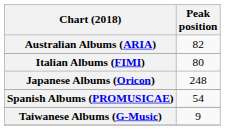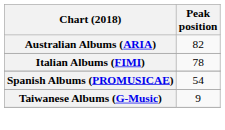 <table class="wikitable sortable plainrowheaders" style="text-align:center">
 <tr>
 <th scope="col">Chart (2018)</th>
 <th scope="col">Peak<br> position</th>
 </tr>
 <tr>
 <th scope="row">Australian Albums (<a href='#'>ARIA</a>)</th>
 <td>82</td>
 </tr>
 <tr>
 </tr>
 <tr>
 </tr>
 <tr>
 </tr>
 <tr>
 </tr>
 <tr>
 </tr>
 <tr>
 </tr>
 <tr>
 <th scope="row">Italian Albums (<a href='#'>FIMI</a>)</th>
-<td>80</td>
-</tr>
-<tr>
-<th scope="row">Japanese Albums (<a href='#'>Oricon</a>)</th>
-<td>248</td>
+<td>78</td>
 </tr>
 <tr>
 </tr>
 <tr>
 <th scope="row">Spanish Albums (<a href='#'>PROMUSICAE</a>)</th>
 <td>54</td>
 </tr>
 <tr>
 </tr>
 <tr>
 <th scope="row">Taiwanese Albums (<a href='#'>G-Music</a>)</th>
 <td style="text-align:center;">9</td>
 </tr>
 <tr>
 </tr>
 </table>
